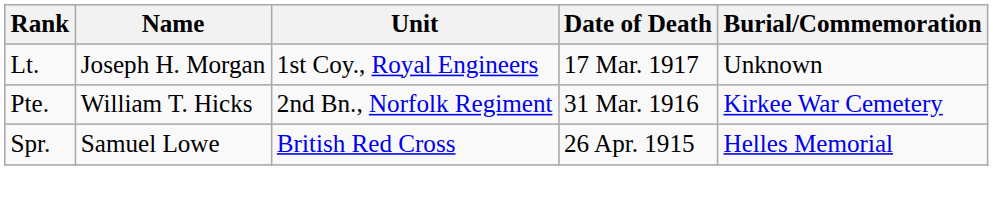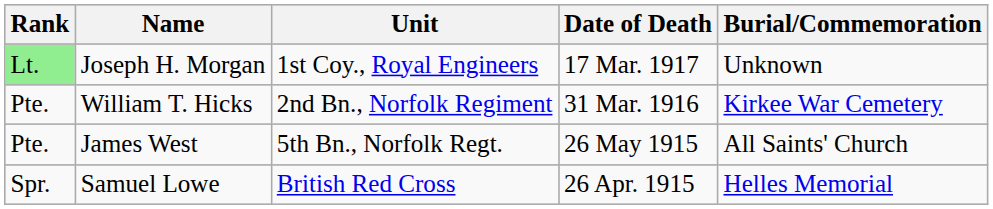 <table class="wikitable">
 <tr>
 <th>Rank</th>
 <th>Name</th>
 <th>Unit</th>
 <th>Date of Death</th>
 <th>Burial/Commemoration</th>
 </tr>
 <tr>
-<td>Lt.</td>
+<td style="background: lightgreen;">Lt.</td>
 <td>Joseph H. Morgan</td>
 <td>1st Coy., <a href='#'>Royal Engineers</a></td>
 <td>17 Mar. 1917</td>
 <td>Unknown</td>
 </tr>
 <tr>
 <td>Pte.</td>
 <td>William T. Hicks</td>
 <td>2nd Bn., <a href='#'>Norfolk Regiment</a></td>
 <td>31 Mar. 1916</td>
 <td><a href='#'>Kirkee War Cemetery</a></td>
 </tr>
 <tr>
+<td>Pte.</td>
+<td>James West</td>
+<td>5th Bn., Norfolk Regt.</td>
+<td>26 May 1915</td>
+<td>All Saints' Church</td>
+</tr>
+<tr>
 <td>Spr.</td>
 <td>Samuel Lowe</td>
 <td><a href='#'>British Red Cross</a></td>
 <td>26 Apr. 1915</td>
 <td><a href='#'>Helles Memorial</a></td>
 </tr>
 </table>
